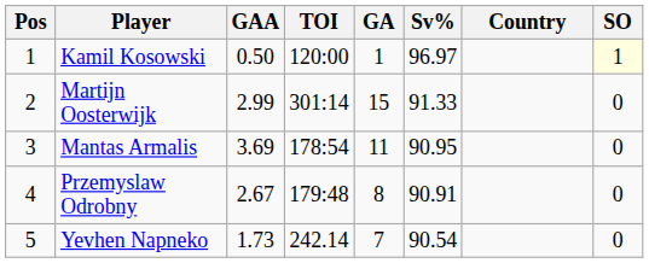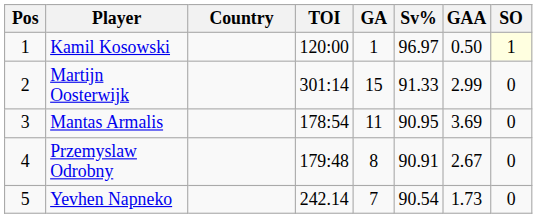 <table class="wikitable sortable" style="text-align: center;">
 <tr>
 <th width=30>Pos</th>
 <th width=120>Player</th>
-<th width=30>GAA</th>
+<th width=90>Country</th>
 <th width=30>TOI</th>
 <th width=30>GA</th>
 <th width=30>Sv%</th>
-<th width=90>Country</th>
+<th width=30>GAA</th>
 <th width=30>SO</th>
 </tr>
 <tr>
 <td>1</td>
 <td align=left><a href='#'>Kamil Kosowski</a></td>
-<td>0.50</td>
+<td align=left></td>
 <td>120:00</td>
 <td>1</td>
 <td>96.97</td>
-<td align=left></td>
+<td>0.50</td>
 <td style="background: lightyellow;">1</td>
 </tr>
 <tr>
 <td>2</td>
 <td align=left><a href='#'>Martijn Oosterwijk</a></td>
-<td>2.99</td>
+<td align=left></td>
 <td>301:14</td>
 <td>15</td>
 <td>91.33</td>
-<td align=left></td>
+<td>2.99</td>
 <td>0</td>
 </tr>
 <tr>
 <td>3</td>
 <td align=left><a href='#'>Mantas Armalis</a></td>
-<td>3.69</td>
+<td align=left></td>
 <td>178:54</td>
 <td>11</td>
 <td>90.95</td>
-<td align=left></td>
+<td>3.69</td>
 <td>0</td>
 </tr>
 <tr>
 <td>4</td>
 <td align=left><a href='#'>Przemyslaw Odrobny</a></td>
-<td>2.67</td>
+<td align=left></td>
 <td>179:48</td>
 <td>8</td>
 <td>90.91</td>
-<td align=left></td>
+<td>2.67</td>
 <td>0</td>
 </tr>
 <tr>
 <td>5</td>
 <td align=left><a href='#'>Yevhen Napneko</a></td>
-<td>1.73</td>
+<td align=left></td>
 <td>242.14</td>
 <td>7</td>
 <td>90.54</td>
-<td align=left></td>
+<td>1.73</td>
 <td>0</td>
 </tr>
 </table>
